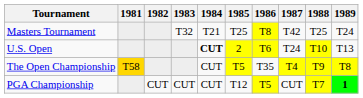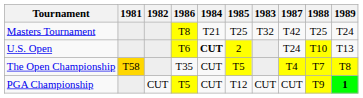 <table class="wikitable" style="font-size:95%;text-align:center;">
 <tr>
 <th>Tournament</th>
 <th>1981</th>
 <th>1982</th>
-<th>1983</th>
+<th>1986</th>
 <th>1984</th>
 <th>1985</th>
-<th>1986</th>
+<th>1983</th>
 <th>1987</th>
 <th>1988</th>
 <th>1989</th>
 </tr>
 <tr>
 <td align=left><a href='#'>Masters Tournament</a></td>
 <td style="background:#eeeeee;"></td>
 <td style="background:#eeeeee;"></td>
-<td>T32</td>
+<td style="background:yellow;">T8</td>
 <td>T21</td>
 <td>T25</td>
-<td style="background:yellow;">T8</td>
+<td>T32</td>
 <td>T42</td>
 <td>T25</td>
 <td>T24</td>
 </tr>
 <tr>
 <td align=left><a href='#'>U.S. Open</a></td>
 <td style="background:#eeeeee;"></td>
 <td style="background:#eeeeee;"></td>
-<td style="background:#eeeeee;"></td>
+<td style="background:yellow;">T6</td>
 <td><strong>CUT</strong></td>
 <td style="background:yellow;">2</td>
-<td style="background:yellow;">T6</td>
+<td style="background:#eeeeee;"></td>
 <td>T24</td>
 <td style="background:yellow;">T10</td>
 <td>T13</td>
 </tr>
 <tr>
 <td align=left><a href='#'>The Open Championship</a></td>
 <td style="background: gold;">T58</td>
 <td style="background:#eeeeee;"></td>
-<td style="background:#eeeeee;"></td>
+<td>T35</td>
 <td>CUT</td>
 <td style="background:yellow;">T5</td>
-<td>T35</td>
+<td style="background:#eeeeee;"></td>
 <td style="background:yellow;">T4</td>
-<td style="background:yellow;">T9</td>
+<td style="background:yellow;">T7</td>
 <td style="background:yellow;">T8</td>
 </tr>
 <tr>
 <td align=left><a href='#'>PGA Championship</a></td>
 <td style="background:#eeeeee;"></td>
 <td>CUT</td>
+<td style="background:yellow;">T5</td>
+<td>CUT</td>
+<td>T12</td>
 <td>CUT</td>
 <td>CUT</td>
-<td>T12</td>
-<td style="background:yellow;">T5</td>
-<td>CUT</td>
-<td style="background:yellow;">T7</td>
+<td style="background:yellow;">T9</td>
 <td style="background:lime;"><strong>1</strong></td>
 </tr>
 </table>
